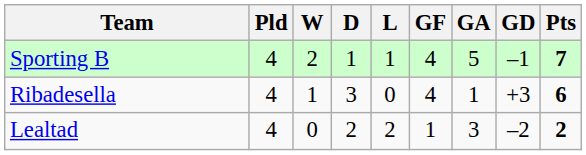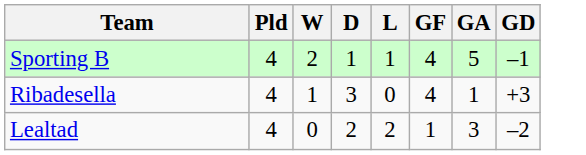 <table class="wikitable" style="text-align: center;">
 <tr>
 <th width=165>Team</th>
 <th width=20>Pld</th>
 <th width=20>W</th>
 <th width=20>D</th>
 <th width=20>L</th>
 <th width=20>GF</th>
 <th width=20>GA</th>
 <th width=20>GD</th>
-<th width=20>Pts</th>
 </tr>
 <tr bgcolor=#ccffcc>
 <td align=left><a href='#'>Sporting B</a></td>
 <td>4</td>
 <td>2</td>
 <td>1</td>
 <td>1</td>
 <td>4</td>
 <td>5</td>
 <td>–1</td>
-<td><strong>7</strong></td>
 </tr>
 <tr>
 <td align=left><a href='#'>Ribadesella</a></td>
 <td>4</td>
 <td>1</td>
 <td>3</td>
 <td>0</td>
 <td>4</td>
 <td>1</td>
 <td>+3</td>
-<td><strong>6</strong></td>
 </tr>
 <tr>
 <td align=left><a href='#'>Lealtad</a></td>
 <td>4</td>
 <td>0</td>
 <td>2</td>
 <td>2</td>
 <td>1</td>
 <td>3</td>
 <td>–2</td>
-<td><strong>2</strong></td>
 </tr>
 </table>
